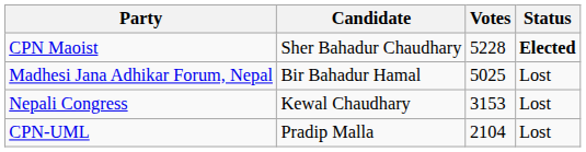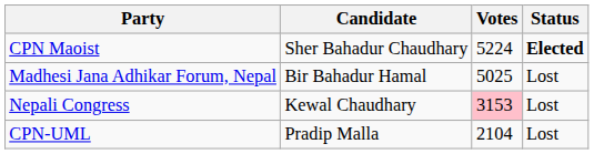 <table class="wikitable">
 <tr>
 <th>Party</th>
 <th>Candidate</th>
 <th>Votes</th>
 <th>Status</th>
 </tr>
 <tr>
 <td><a href='#'>CPN Maoist</a></td>
 <td>Sher Bahadur Chaudhary</td>
-<td>5228</td>
+<td>5224</td>
 <td><strong>Elected</strong></td>
 </tr>
 <tr>
 <td><a href='#'>Madhesi Jana Adhikar Forum, Nepal</a></td>
 <td>Bir Bahadur Hamal</td>
 <td>5025</td>
 <td>Lost</td>
 </tr>
 <tr>
 <td><a href='#'>Nepali Congress</a></td>
 <td>Kewal Chaudhary</td>
-<td>3153</td>
+<td style="background: pink;">3153</td>
 <td>Lost</td>
 </tr>
 <tr>
 <td><a href='#'>CPN-UML</a></td>
 <td>Pradip Malla</td>
 <td>2104</td>
 <td>Lost</td>
 </tr>
 </table>
